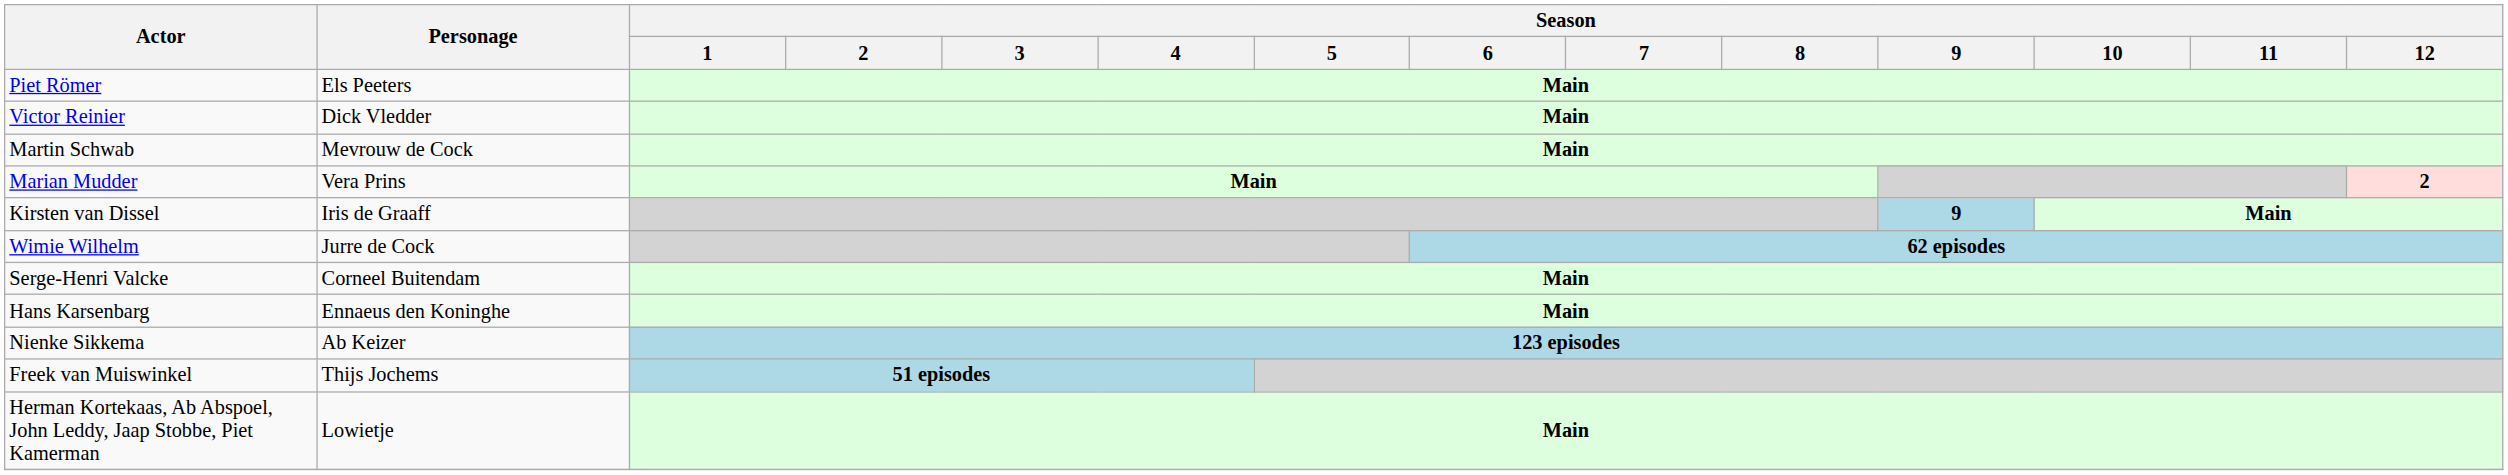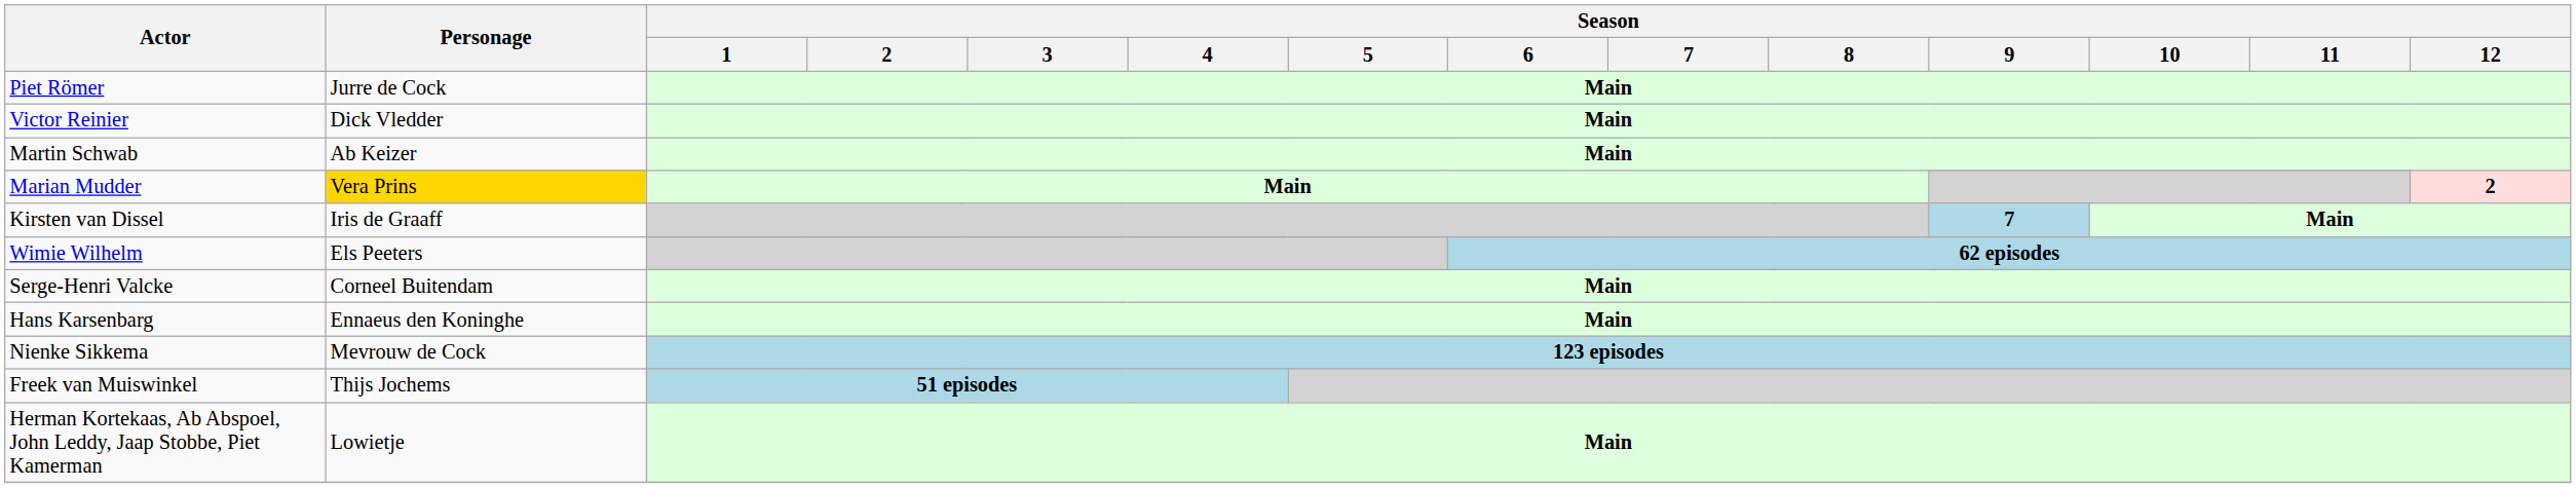 <table class="wikitable">
 <tr>
 <th rowspan="2" width="10%">Actor</th>
 <th rowspan="2" width="10%">Personage</th>
 <th colspan="12">Season</th>
 </tr>
 <tr>
 <th width="5%">1</th>
 <th width="5%">2</th>
 <th width="5%">3</th>
 <th width="5%">4</th>
 <th width="5%">5</th>
 <th width="5%">6</th>
 <th width="5%">7</th>
 <th width="5%">8</th>
 <th width="5%">9</th>
 <th width="5%">10</th>
 <th width="5%">11</th>
 <th width="5%">12</th>
 </tr>
 <tr>
 <td><a href='#'>Piet Römer</a></td>
-<td>Els Peeters</td>
+<td>Jurre de Cock</td>
 <td style="background: #ddffdd" colspan="12" align="center"><strong>Main</strong></td>
 </tr>
 <tr>
 <td><a href='#'>Victor Reinier</a></td>
 <td>Dick Vledder</td>
 <td style="background: #ddffdd" colspan="12" align="center"><strong>Main</strong></td>
 </tr>
 <tr>
 <td>Martin Schwab</td>
-<td>Mevrouw de Cock</td>
+<td>Ab Keizer</td>
 <td style="background: #ddffdd" colspan="12" align="center"><strong>Main</strong></td>
 </tr>
 <tr>
 <td><a href='#'>Marian Mudder</a></td>
-<td>Vera Prins</td>
+<td style="background: gold;">Vera Prins</td>
 <td style="background: #ddffdd" colspan="8" align="center"><strong>Main</strong></td>
 <td colspan="3" style="background-color:lightgrey;"> </td>
 <td style="background:#ffdddd;" colspan="1" align="center"><strong>2</strong></td>
 </tr>
 <tr>
 <td>Kirsten van Dissel</td>
 <td>Iris de Graaff</td>
 <td colspan="8" style="background-color:lightgrey;"> </td>
-<td style="background: lightblue" colspan="1" align="center"><strong>9</strong></td>
+<td style="background: lightblue" colspan="1" align="center"><strong>7</strong></td>
 <td style="background: #ddffdd" colspan="4" align="center"><strong>Main</strong></td>
 </tr>
 <tr>
 <td><a href='#'>Wimie Wilhelm</a></td>
-<td>Jurre de Cock</td>
+<td>Els Peeters</td>
 <td colspan="5" style="background-color:lightgrey;"> </td>
 <td style="background:lightblue;" colspan="7" align="center"><strong>62 episodes</strong></td>
 </tr>
 <tr>
 <td>Serge-Henri Valcke</td>
 <td>Corneel Buitendam</td>
 <td style="background: #ddffdd" colspan="12" align="center"><strong>Main</strong></td>
 </tr>
 <tr>
 <td>Hans Karsenbarg</td>
 <td>Ennaeus den Koninghe</td>
 <td style="background: #ddffdd" colspan="12" align="center"><strong>Main</strong></td>
 </tr>
 <tr>
 <td>Nienke Sikkema</td>
-<td>Ab Keizer</td>
+<td>Mevrouw de Cock</td>
 <td style="background:lightblue;" colspan="12" align="center"><strong>123 episodes</strong></td>
 </tr>
 <tr>
 <td>Freek van Muiswinkel</td>
 <td>Thijs Jochems</td>
 <td style="background:lightblue;" colspan="4" align="center"><strong>51 episodes</strong></td>
 <td colspan="8" style="background-color:lightgrey;"> </td>
 </tr>
 <tr>
 <td>Herman Kortekaas, Ab Abspoel, John Leddy, Jaap Stobbe, Piet Kamerman</td>
 <td>Lowietje</td>
 <td style="background: #ddffdd" colspan="12" align="center"><strong>Main</strong></td>
 </tr>
 <tr>
 </tr>
 </table>
